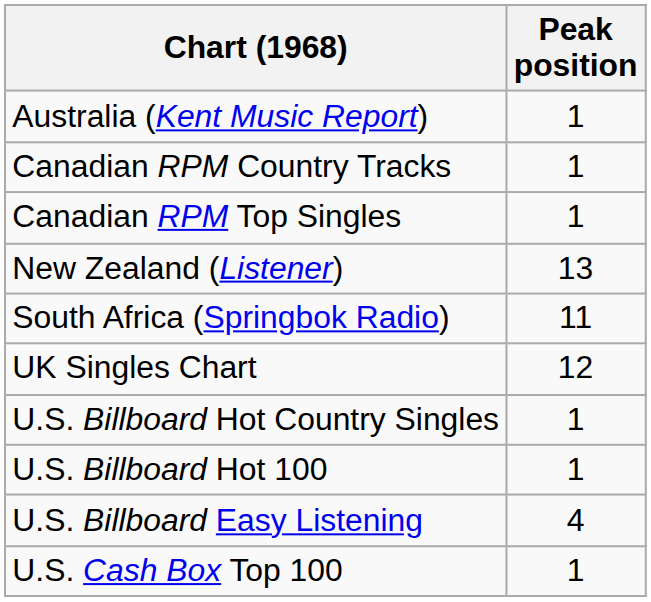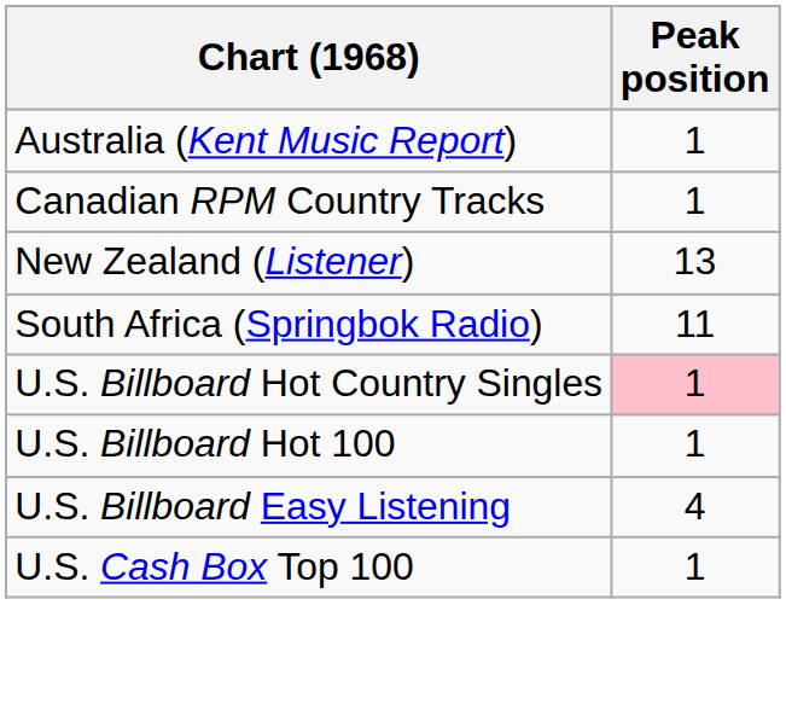 <table class="wikitable sortable">
 <tr>
 <th>Chart (1968)</th>
 <th>Peak<br>position</th>
 </tr>
 <tr>
 <td>Australia (<em><a href='#'>Kent Music Report</a></em>)</td>
 <td align="center">1</td>
 </tr>
 <tr>
 <td>Canadian <em>RPM</em> Country Tracks</td>
 <td align="center">1</td>
 </tr>
 <tr>
-<td>Canadian <em><a href='#'>RPM</a></em> Top Singles</td>
-<td align="center">1</td>
-</tr>
-<tr>
 <td>New Zealand (<em><a href='#'>Listener</a></em>)</td>
 <td style="text-align:center;">13</td>
 </tr>
 <tr>
 <td>South Africa (<a href='#'>Springbok Radio</a>)</td>
 <td align="center">11</td>
 </tr>
 <tr>
-<td>UK Singles Chart</td>
-<td align="center">12</td>
-</tr>
-<tr>
 <td>U.S. <em>Billboard</em> Hot Country Singles</td>
-<td align="center">1</td>
+<td align="center" style="background: pink;">1</td>
 </tr>
 <tr>
 <td>U.S. <em>Billboard</em> Hot 100</td>
 <td align="center">1</td>
 </tr>
 <tr>
 <td>U.S. <em>Billboard</em> <a href='#'>Easy Listening</a></td>
 <td align="center">4</td>
 </tr>
 <tr>
 <td>U.S. <a href='#'><em>Cash Box</em></a> Top 100</td>
 <td align="center">1</td>
 </tr>
 </table>
